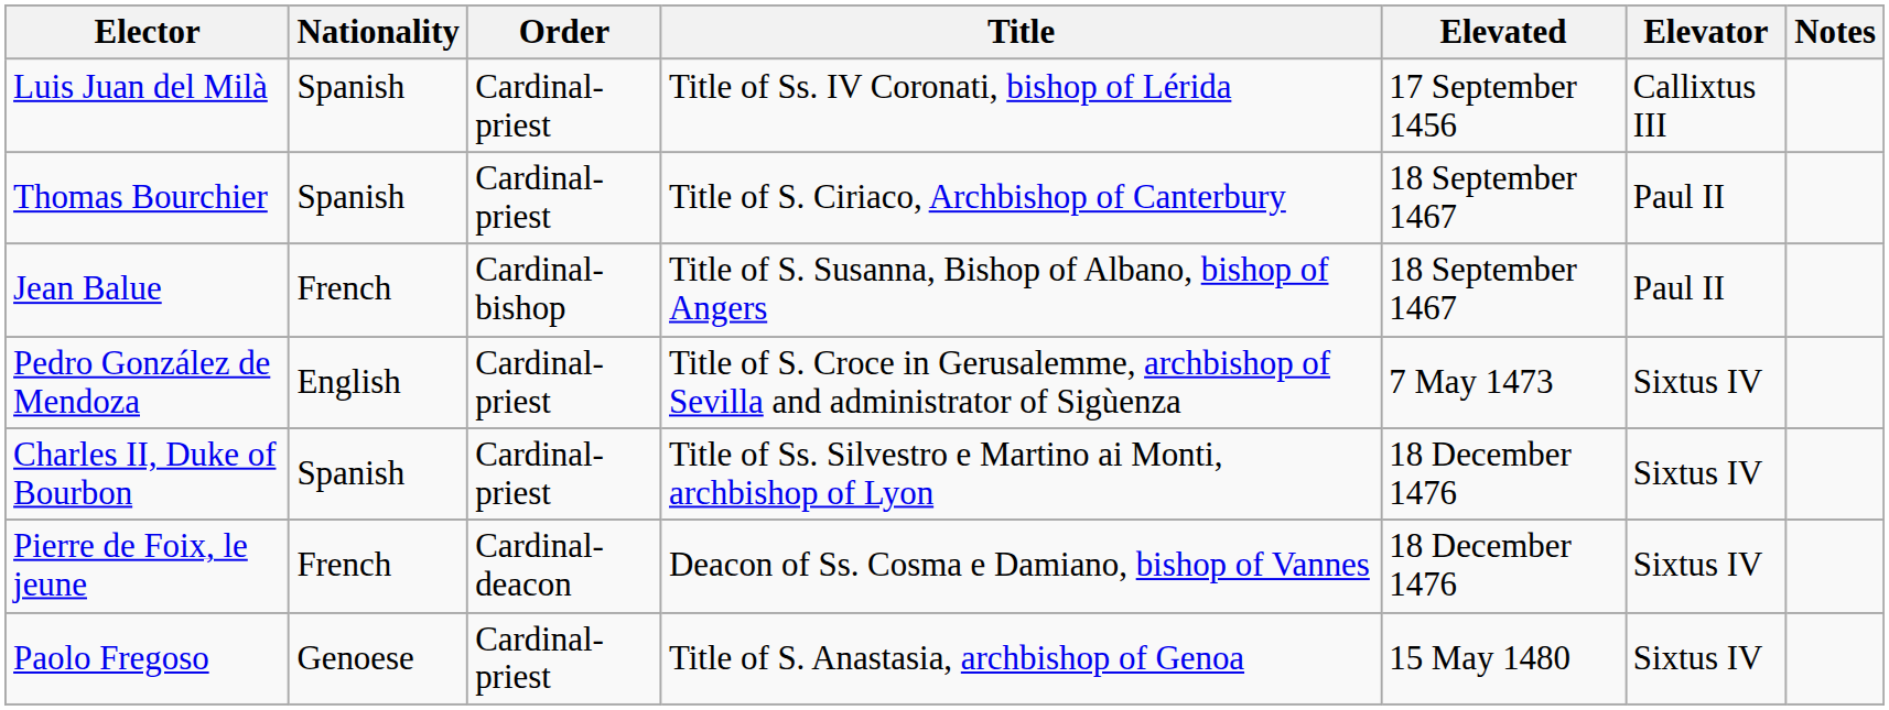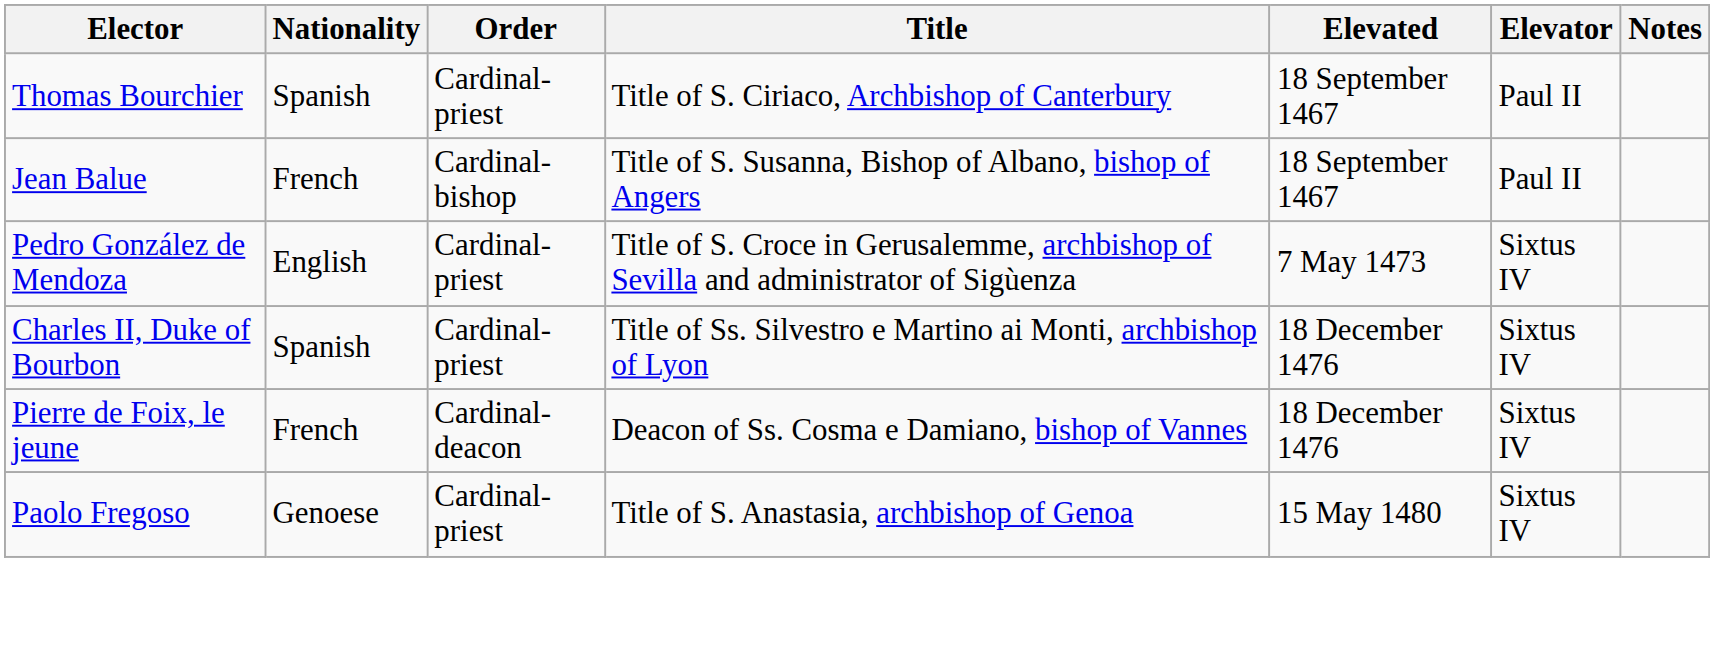 <table class="wikitable sortable collapsible" style="width:100%">
 <tr>
 <th width="*">Elector</th>
 <th width="*">Nationality</th>
 <th width="*">Order</th>
 <th width="*">Title</th>
 <th width="13%">Elevated</th>
 <th width="*">Elevator</th>
 <th width="*">Notes</th>
-</tr>
-<tr valign="top">
-<td><a href='#'>Luis Juan del Milà</a></td>
-<td>Spanish</td>
-<td>Cardinal-priest</td>
-<td>Title of Ss. IV Coronati, <a href='#'>bishop of Lérida</a></td>
-<td>17 September 1456</td>
-<td>Callixtus III</td>
-<td></td>
 </tr>
 <tr>
 <td><a href='#'>Thomas Bourchier</a></td>
 <td>Spanish</td>
 <td>Cardinal-priest</td>
 <td>Title of S. Ciriaco, <a href='#'>Archbishop of Canterbury</a></td>
 <td>18 September 1467</td>
 <td>Paul II</td>
 <td></td>
 </tr>
 <tr>
 <td><a href='#'>Jean Balue</a></td>
 <td>French</td>
 <td>Cardinal-bishop</td>
 <td>Title of S. Susanna, Bishop of Albano, <a href='#'>bishop of Angers</a></td>
 <td>18 September 1467</td>
 <td>Paul II</td>
 <td></td>
 </tr>
 <tr>
 <td><a href='#'>Pedro González de Mendoza</a></td>
 <td>English</td>
 <td>Cardinal-priest</td>
 <td>Title of S. Croce in Gerusalemme, <a href='#'>archbishop of Sevilla</a> and administrator of Sigùenza</td>
 <td>7 May 1473</td>
 <td>Sixtus IV</td>
 <td></td>
 </tr>
 <tr>
 <td><a href='#'>Charles II, Duke of Bourbon</a></td>
 <td>Spanish</td>
 <td>Cardinal-priest</td>
 <td>Title of Ss. Silvestro e Martino ai Monti, <a href='#'>archbishop of Lyon</a></td>
 <td>18 December 1476</td>
 <td>Sixtus IV</td>
 <td></td>
 </tr>
 <tr>
 <td><a href='#'>Pierre de Foix, le jeune</a></td>
 <td>French</td>
 <td>Cardinal-deacon</td>
 <td>Deacon of Ss. Cosma e Damiano, <a href='#'>bishop of Vannes</a></td>
 <td>18 December 1476</td>
 <td>Sixtus IV</td>
 <td></td>
 </tr>
 <tr>
 <td><a href='#'>Paolo Fregoso</a></td>
 <td>Genoese</td>
 <td>Cardinal-priest</td>
 <td>Title of S. Anastasia, <a href='#'>archbishop of Genoa</a></td>
 <td>15 May 1480</td>
 <td>Sixtus IV</td>
 <td></td>
 </tr>
 </table>
